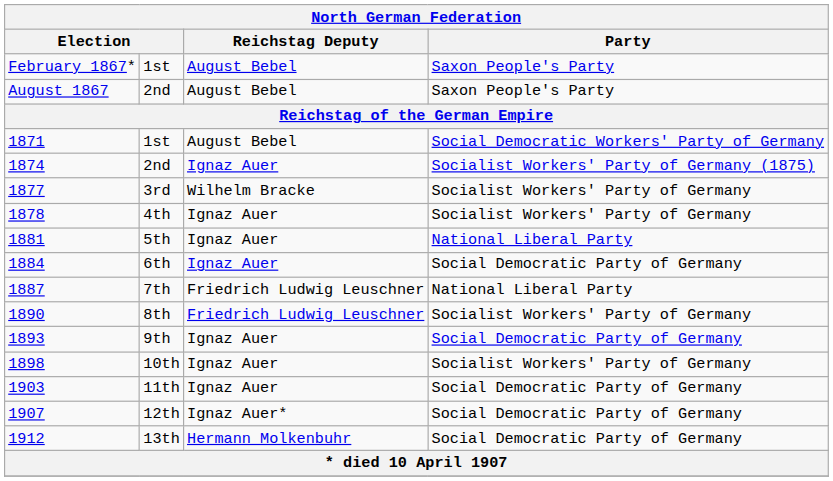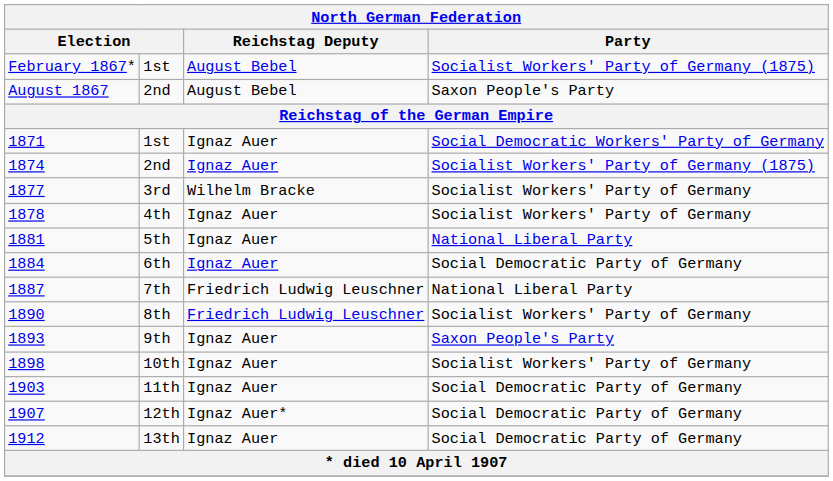 <table class="wikitable">
 <tr>
 <th colspan="4"><a href='#'>North German Federation</a></th>
 </tr>
 <tr>
 <th colspan="2">Election</th>
 <th>Reichstag Deputy</th>
 <th>Party</th>
 </tr>
 <tr>
 <td><a href='#'>February 1867</a>*</td>
 <td>1st</td>
 <td><a href='#'>August Bebel</a></td>
-<td><a href='#'>Saxon People's Party</a></td>
+<td><a href='#'>Socialist Workers' Party of Germany (1875)</a></td>
 </tr>
 <tr>
 <td><a href='#'>August 1867</a></td>
 <td>2nd</td>
 <td>August Bebel</td>
 <td>Saxon People's Party</td>
 </tr>
 <tr>
 <th colspan="4"><a href='#'>Reichstag of the German Empire</a></th>
 </tr>
 <tr>
 <td><a href='#'>1871</a></td>
 <td>1st</td>
-<td>August Bebel</td>
+<td>Ignaz Auer</td>
 <td><a href='#'>Social Democratic Workers' Party of Germany</a></td>
 </tr>
 <tr>
 <td><a href='#'>1874</a></td>
 <td>2nd</td>
 <td><a href='#'>Ignaz Auer</a></td>
 <td><a href='#'>Socialist Workers' Party of Germany (1875)</a></td>
 </tr>
 <tr>
 <td><a href='#'>1877</a></td>
 <td>3rd</td>
 <td>Wilhelm Bracke</td>
 <td>Socialist Workers' Party of Germany</td>
 </tr>
 <tr>
 <td><a href='#'>1878</a></td>
 <td>4th</td>
 <td>Ignaz Auer</td>
 <td>Socialist Workers' Party of Germany</td>
 </tr>
 <tr>
 <td><a href='#'>1881</a></td>
 <td>5th</td>
 <td>Ignaz Auer</td>
 <td><a href='#'>National Liberal Party</a></td>
 </tr>
 <tr>
 <td><a href='#'>1884</a></td>
 <td>6th</td>
 <td><a href='#'>Ignaz Auer</a></td>
 <td>Social Democratic Party of Germany</td>
 </tr>
 <tr>
 <td><a href='#'>1887</a></td>
 <td>7th</td>
 <td>Friedrich Ludwig Leuschner</td>
 <td>National Liberal Party</td>
 </tr>
 <tr>
 <td><a href='#'>1890</a></td>
 <td>8th</td>
 <td><a href='#'>Friedrich Ludwig Leuschner</a></td>
 <td>Socialist Workers' Party of Germany</td>
 </tr>
 <tr>
 <td><a href='#'>1893</a></td>
 <td>9th</td>
 <td>Ignaz Auer</td>
-<td><a href='#'>Social Democratic Party of Germany</a></td>
+<td><a href='#'>Saxon People's Party</a></td>
 </tr>
 <tr>
 <td><a href='#'>1898</a></td>
 <td>10th</td>
 <td>Ignaz Auer</td>
 <td>Socialist Workers' Party of Germany</td>
 </tr>
 <tr>
 <td><a href='#'>1903</a></td>
 <td>11th</td>
 <td>Ignaz Auer</td>
 <td>Social Democratic Party of Germany</td>
 </tr>
 <tr>
 <td><a href='#'>1907</a></td>
 <td>12th</td>
 <td>Ignaz Auer*</td>
 <td>Social Democratic Party of Germany</td>
 </tr>
 <tr>
 <td><a href='#'>1912</a></td>
 <td>13th</td>
-<td><a href='#'>Hermann Molkenbuhr</a></td>
+<td>Ignaz Auer</td>
 <td>Social Democratic Party of Germany</td>
 </tr>
 <tr>
 <th colspan="4">* died 10 April 1907</th>
 </tr>
 <tr>
 </tr>
 </table>
